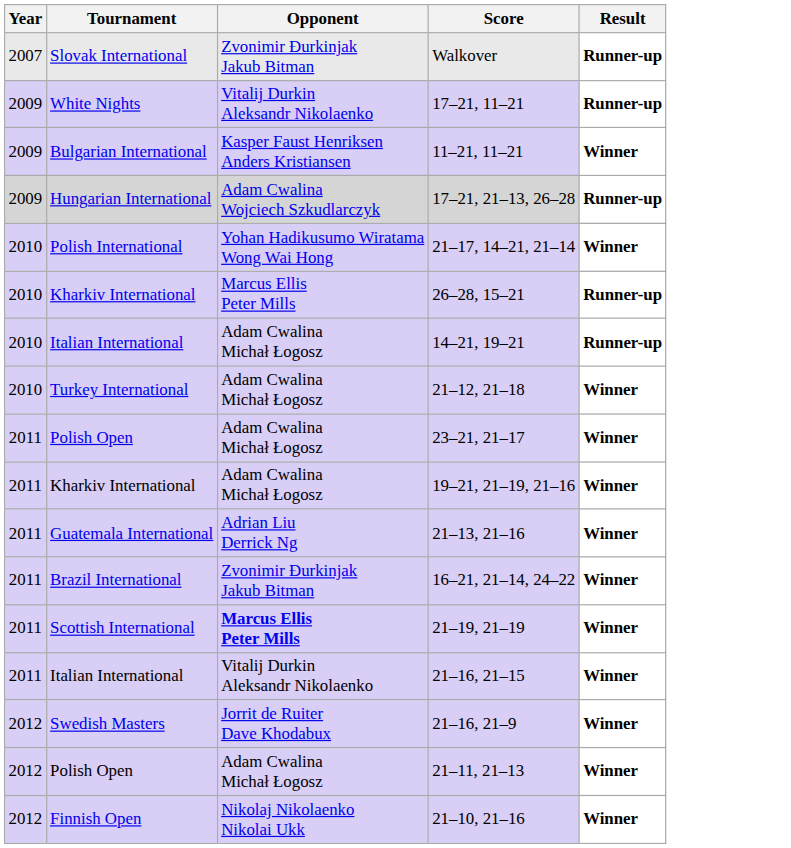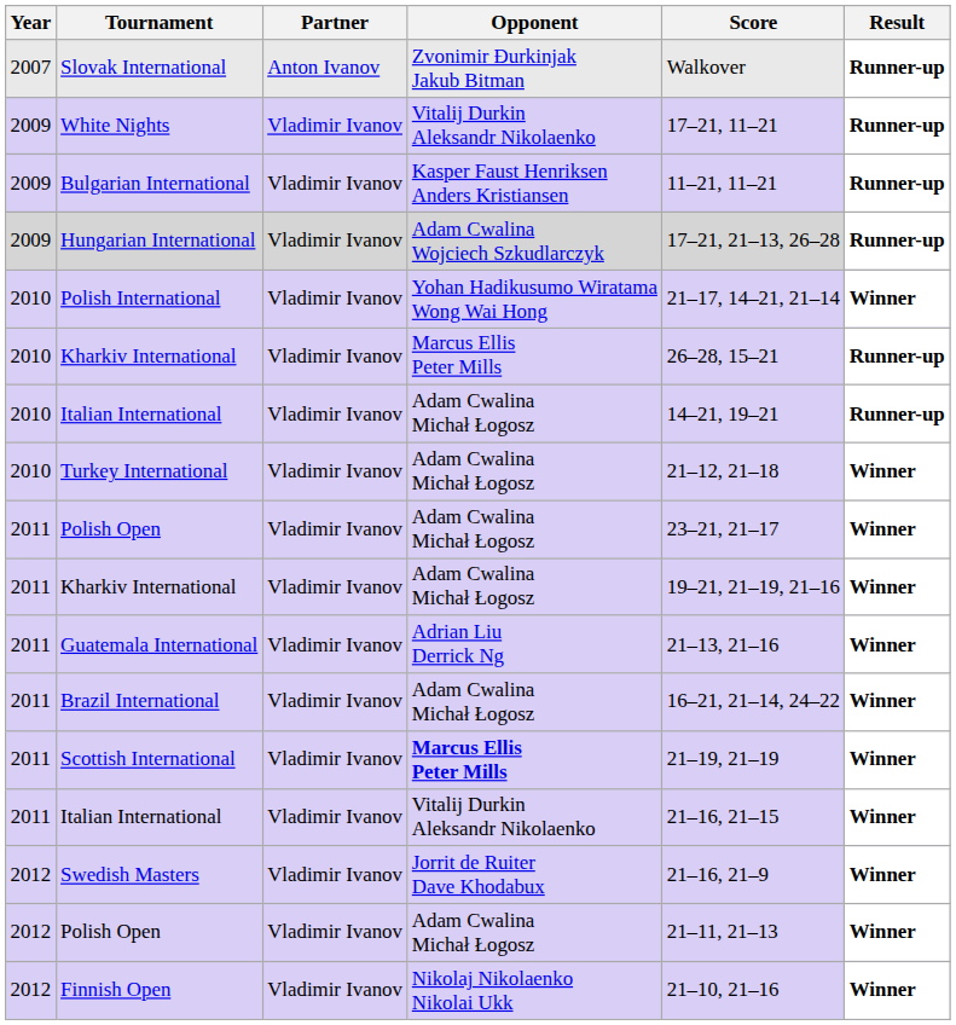 <table class="sortable wikitable" style="font-size: 90%;">
 <tr>
 <th>Year</th>
 <th>Tournament</th>
+<th>Partner</th>
 <th>Opponent</th>
 <th>Score</th>
 <th>Result</th>
 </tr>
 <tr style="background:#E9E9E9">
 <td align="center">2007</td>
 <td align="left"><a href='#'>Slovak International</a></td>
+<td align="left"> <a href='#'>Anton Ivanov</a></td>
 <td align="left"> <a href='#'>Zvonimir Đurkinjak</a> <br>  <a href='#'>Jakub Bitman</a></td>
 <td align="left">Walkover</td>
 <td style="text-align:left; background:white"> <strong>Runner-up</strong></td>
 </tr>
 <tr style="background:#D8CEF6">
 <td align="center">2009</td>
 <td align="left"><a href='#'>White Nights</a></td>
+<td align="left"> <a href='#'>Vladimir Ivanov</a></td>
 <td align="left"> <a href='#'>Vitalij Durkin</a> <br>  <a href='#'>Aleksandr Nikolaenko</a></td>
 <td align="left">17–21, 11–21</td>
 <td style="text-align:left; background:white"> <strong>Runner-up</strong></td>
 </tr>
 <tr style="background:#D8CEF6">
 <td align="center">2009</td>
 <td align="left"><a href='#'>Bulgarian International</a></td>
+<td align="left"> Vladimir Ivanov</td>
 <td align="left"> <a href='#'>Kasper Faust Henriksen</a> <br>  <a href='#'>Anders Kristiansen</a></td>
 <td align="left">11–21, 11–21</td>
-<td style="text-align:left; background:white"> <strong>Winner</strong></td>
+<td style="text-align:left; background:white"> <strong>Runner-up</strong></td>
 </tr>
 <tr style="background:#D5D5D5">
 <td align="center">2009</td>
 <td align="left"><a href='#'>Hungarian International</a></td>
+<td align="left"> Vladimir Ivanov</td>
 <td align="left"> <a href='#'>Adam Cwalina</a> <br>  <a href='#'>Wojciech Szkudlarczyk</a></td>
 <td align="left">17–21, 21–13, 26–28</td>
 <td style="text-align:left; background:white"> <strong>Runner-up</strong></td>
 </tr>
 <tr style="background:#D8CEF6">
 <td align="center">2010</td>
 <td align="left"><a href='#'>Polish International</a></td>
+<td align="left"> Vladimir Ivanov</td>
 <td align="left"> <a href='#'>Yohan Hadikusumo Wiratama</a> <br>  <a href='#'>Wong Wai Hong</a></td>
 <td align="left">21–17, 14–21, 21–14</td>
 <td style="text-align:left; background:white"> <strong>Winner</strong></td>
 </tr>
 <tr style="background:#D8CEF6">
 <td align="center">2010</td>
 <td align="left"><a href='#'>Kharkiv International</a></td>
+<td align="left"> Vladimir Ivanov</td>
 <td align="left"> <a href='#'>Marcus Ellis</a> <br>  <a href='#'>Peter Mills</a></td>
 <td align="left">26–28, 15–21</td>
 <td style="text-align:left; background:white"> <strong>Runner-up</strong></td>
 </tr>
 <tr style="background:#D8CEF6">
 <td align="center">2010</td>
 <td align="left"><a href='#'>Italian International</a></td>
+<td align="left"> Vladimir Ivanov</td>
 <td align="left"> Adam Cwalina <br>  Michał Łogosz</td>
 <td align="left">14–21, 19–21</td>
 <td style="text-align:left; background:white"> <strong>Runner-up</strong></td>
 </tr>
 <tr style="background:#D8CEF6">
 <td align="center">2010</td>
 <td align="left"><a href='#'>Turkey International</a></td>
+<td align="left"> Vladimir Ivanov</td>
 <td align="left"> Adam Cwalina <br>  Michał Łogosz</td>
 <td align="left">21–12, 21–18</td>
 <td style="text-align:left; background:white"> <strong>Winner</strong></td>
 </tr>
 <tr style="background:#D8CEF6">
 <td align="center">2011</td>
 <td align="left"><a href='#'>Polish Open</a></td>
+<td align="left"> Vladimir Ivanov</td>
 <td align="left"> Adam Cwalina <br>  Michał Łogosz</td>
 <td align="left">23–21, 21–17</td>
 <td style="text-align:left; background:white"> <strong>Winner</strong></td>
 </tr>
 <tr style="background:#D8CEF6">
 <td align="center">2011</td>
 <td align="left">Kharkiv International</td>
+<td align="left"> Vladimir Ivanov</td>
 <td align="left"> Adam Cwalina <br>  Michał Łogosz</td>
 <td align="left">19–21, 21–19, 21–16</td>
 <td style="text-align:left; background:white"> <strong>Winner</strong></td>
 </tr>
 <tr style="background:#D8CEF6">
 <td align="center">2011</td>
 <td align="left"><a href='#'>Guatemala International</a></td>
+<td align="left"> Vladimir Ivanov</td>
 <td align="left"> <a href='#'>Adrian Liu</a> <br>  <a href='#'>Derrick Ng</a></td>
 <td align="left">21–13, 21–16</td>
 <td style="text-align:left; background:white"> <strong>Winner</strong></td>
 </tr>
 <tr style="background:#D8CEF6">
 <td align="center">2011</td>
 <td align="left"><a href='#'>Brazil International</a></td>
-<td align="left"> <a href='#'>Zvonimir Đurkinjak</a> <br>  <a href='#'>Jakub Bitman</a></td>
+<td align="left"> Vladimir Ivanov</td>
+<td align="left"> Adam Cwalina <br>  Michał Łogosz</td>
 <td align="left">16–21, 21–14, 24–22</td>
 <td style="text-align:left; background:white"> <strong>Winner</strong></td>
 </tr>
 <tr style="background:#D8CEF6">
 <td align="center">2011</td>
 <td align="left"><a href='#'>Scottish International</a></td>
+<td align="left"> Vladimir Ivanov</td>
 <td align="left"><strong> <a href='#'>Marcus Ellis</a> <br>  <a href='#'>Peter Mills</a></strong></td>
 <td align="left">21–19, 21–19</td>
 <td style="text-align:left; background:white"> <strong>Winner</strong></td>
 </tr>
 <tr style="background:#D8CEF6">
 <td align="center">2011</td>
 <td align="left">Italian International</td>
+<td align="left"> Vladimir Ivanov</td>
 <td align="left"> Vitalij Durkin <br>  Aleksandr Nikolaenko</td>
 <td align="left">21–16, 21–15</td>
 <td style="text-align:left; background:white"> <strong>Winner</strong></td>
 </tr>
 <tr style="background:#D8CEF6">
 <td align="center">2012</td>
 <td align="left"><a href='#'>Swedish Masters</a></td>
+<td align="left"> Vladimir Ivanov</td>
 <td align="left"> <a href='#'>Jorrit de Ruiter</a> <br>  <a href='#'>Dave Khodabux</a></td>
 <td align="left">21–16, 21–9</td>
 <td style="text-align:left; background:white"> <strong>Winner</strong></td>
 </tr>
 <tr style="background:#D8CEF6">
 <td align="center">2012</td>
 <td align="left">Polish Open</td>
+<td align="left"> Vladimir Ivanov</td>
 <td align="left"> Adam Cwalina <br>  Michał Łogosz</td>
 <td align="left">21–11, 21–13</td>
 <td style="text-align:left; background:white"> <strong>Winner</strong></td>
 </tr>
 <tr style="background:#D8CEF6">
 <td align="center">2012</td>
 <td align="left"><a href='#'>Finnish Open</a></td>
+<td align="left"> Vladimir Ivanov</td>
 <td align="left"> <a href='#'>Nikolaj Nikolaenko</a> <br>  <a href='#'>Nikolai Ukk</a></td>
 <td align="left">21–10, 21–16</td>
 <td style="text-align:left; background:white"> <strong>Winner</strong></td>
 </tr>
 </table>
